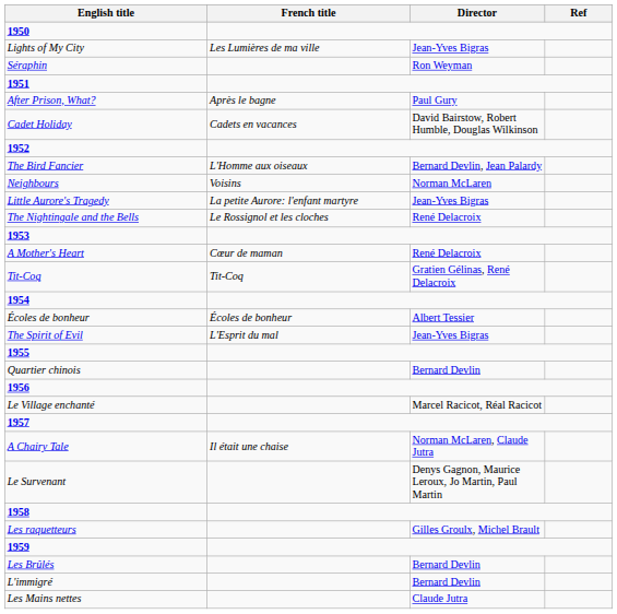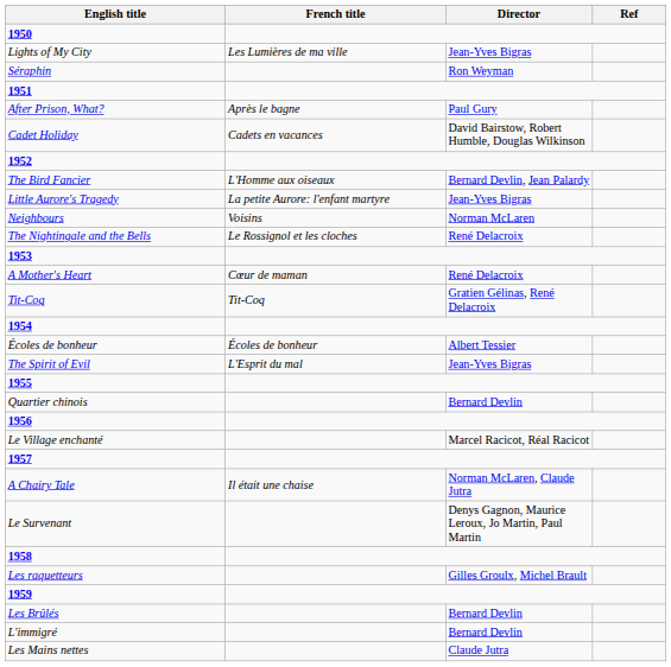 <table class="wikitable sortable" style="width:100%;">
 <tr style="background:#bebebe;">
 <th style="width:30%;">English title</th>
 <th style="width:30%;">French title</th>
 <th style="width:20%;">Director</th>
 <th style="width:10%;">Ref</th>
 </tr>
 <tr>
 <td><strong><a href='#'>1950</a></strong></td>
 </tr>
 <tr>
 <td><em>Lights of My City</em></td>
 <td><em>Les Lumières de ma ville</em></td>
 <td><a href='#'>Jean-Yves Bigras</a></td>
 <td></td>
 </tr>
 <tr>
 <td><em><a href='#'>Séraphin</a></em></td>
 <td></td>
 <td><a href='#'>Ron Weyman</a></td>
 <td></td>
 </tr>
 <tr>
 <td><strong><a href='#'>1951</a></strong></td>
 </tr>
 <tr>
 <td><em><a href='#'>After Prison, What?</a></em></td>
 <td><em>Après le bagne</em></td>
 <td><a href='#'>Paul Gury</a></td>
 <td></td>
 </tr>
 <tr>
 <td><em><a href='#'>Cadet Holiday</a></em></td>
 <td><em>Cadets en vacances</em></td>
 <td>David Bairstow, Robert Humble, Douglas Wilkinson</td>
 <td></td>
 </tr>
 <tr>
 <td><strong><a href='#'>1952</a></strong></td>
 </tr>
 <tr>
 <td><em><a href='#'>The Bird Fancier</a></em></td>
 <td><em>L'Homme aux oiseaux</em></td>
 <td><a href='#'>Bernard Devlin</a>, <a href='#'>Jean Palardy</a></td>
 <td></td>
 </tr>
 <tr>
+<td><em><a href='#'>Little Aurore's Tragedy</a></em></td>
+<td><em>La petite Aurore: l'enfant martyre</em></td>
+<td><a href='#'>Jean-Yves Bigras</a></td>
+<td></td>
+</tr>
+<tr>
 <td><em><a href='#'>Neighbours</a></em></td>
 <td><em>Voisins</em></td>
 <td><a href='#'>Norman McLaren</a></td>
-<td></td>
-</tr>
-<tr>
-<td><em><a href='#'>Little Aurore's Tragedy</a></em></td>
-<td><em>La petite Aurore: l'enfant martyre</em></td>
-<td><a href='#'>Jean-Yves Bigras</a></td>
 <td></td>
 </tr>
 <tr>
 <td><em><a href='#'>The Nightingale and the Bells</a></em></td>
 <td><em>Le Rossignol et les cloches</em></td>
 <td><a href='#'>René Delacroix</a></td>
 <td></td>
 </tr>
 <tr>
 <td><strong><a href='#'>1953</a></strong></td>
 </tr>
 <tr>
 <td><em><a href='#'>A Mother's Heart</a></em></td>
 <td><em>Cœur de maman</em></td>
 <td><a href='#'>René Delacroix</a></td>
 <td></td>
 </tr>
 <tr>
 <td><em><a href='#'>Tit-Coq</a></em></td>
 <td><em>Tit-Coq</em></td>
 <td><a href='#'>Gratien Gélinas</a>, <a href='#'>René Delacroix</a></td>
 <td></td>
 </tr>
 <tr>
 <td><strong><a href='#'>1954</a></strong></td>
 </tr>
 <tr>
 <td><em>Écoles de bonheur</em></td>
 <td><em>Écoles de bonheur</em></td>
 <td><a href='#'>Albert Tessier</a></td>
 <td></td>
 </tr>
 <tr>
 <td><em><a href='#'>The Spirit of Evil</a></em></td>
 <td><em>L'Esprit du mal</em></td>
 <td><a href='#'>Jean-Yves Bigras</a></td>
 <td></td>
 </tr>
 <tr>
 <td><strong><a href='#'>1955</a></strong></td>
 </tr>
 <tr>
 <td><em>Quartier chinois</em></td>
 <td></td>
 <td><a href='#'>Bernard Devlin</a></td>
 <td></td>
 </tr>
 <tr>
 <td><strong><a href='#'>1956</a></strong></td>
 </tr>
 <tr>
 <td><em>Le Village enchanté</em></td>
 <td></td>
 <td>Marcel Racicot, Réal Racicot</td>
 <td></td>
 </tr>
 <tr>
 <td><strong><a href='#'>1957</a></strong></td>
 </tr>
 <tr>
 <td><em><a href='#'>A Chairy Tale</a></em></td>
 <td><em>Il était une chaise</em></td>
 <td><a href='#'>Norman McLaren</a>, <a href='#'>Claude Jutra</a></td>
 <td></td>
 </tr>
 <tr>
 <td><em>Le Survenant</em></td>
 <td></td>
 <td>Denys Gagnon, Maurice Leroux, Jo Martin, Paul Martin</td>
 <td></td>
 </tr>
 <tr>
 <td><strong><a href='#'>1958</a></strong></td>
 </tr>
 <tr>
 <td><em><a href='#'>Les raquetteurs</a></em></td>
 <td></td>
 <td><a href='#'>Gilles Groulx</a>, <a href='#'>Michel Brault</a></td>
 <td></td>
 </tr>
 <tr>
 <td><strong><a href='#'>1959</a></strong></td>
 </tr>
 <tr>
 <td><em><a href='#'>Les Brûlés</a></em></td>
 <td></td>
 <td><a href='#'>Bernard Devlin</a></td>
 <td></td>
 </tr>
 <tr>
 <td><em>L'immigré</em></td>
 <td></td>
 <td><a href='#'>Bernard Devlin</a></td>
 <td></td>
 </tr>
 <tr>
 <td><em>Les Mains nettes</em></td>
 <td></td>
 <td><a href='#'>Claude Jutra</a></td>
 <td></td>
 </tr>
 </table>
